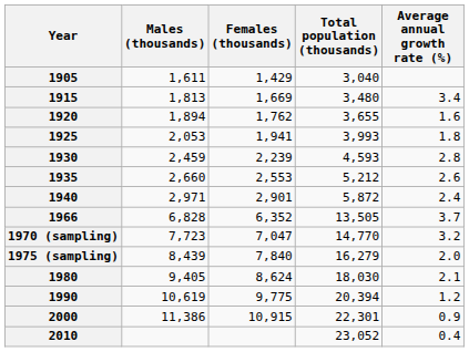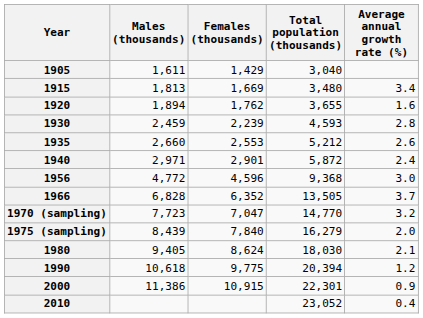 <table class="wikitable sortable">
 <tr>
 <th>Year</th>
 <th width="80pt">Males (thousands)</th>
 <th width="80pt">Females (thousands)</th>
 <th width="80pt">Total population (thousands)</th>
 <th width="80pt">Average annual growth rate (%)</th>
 </tr>
 <tr>
 <th>1905</th>
 <td align="right">1,611</td>
 <td align="right">1,429</td>
 <td align="right">3,040</td>
 <td align="right"></td>
 </tr>
 <tr>
 <th>1915</th>
 <td align="right">1,813</td>
 <td align="right">1,669</td>
 <td align="right">3,480</td>
 <td align="right">3.4</td>
 </tr>
 <tr>
 <th>1920</th>
 <td align="right">1,894</td>
 <td align="right">1,762</td>
 <td align="right">3,655</td>
 <td align="right">1.6</td>
 </tr>
 <tr>
-<th>1925</th>
-<td align="right">2,053</td>
-<td align="right">1,941</td>
-<td align="right">3,993</td>
-<td align="right">1.8</td>
-</tr>
-<tr>
 <th>1930</th>
 <td align="right">2,459</td>
 <td align="right">2,239</td>
 <td align="right">4,593</td>
 <td align="right">2.8</td>
 </tr>
 <tr>
 <th>1935</th>
 <td align="right">2,660</td>
 <td align="right">2,553</td>
 <td align="right">5,212</td>
 <td align="right">2.6</td>
 </tr>
 <tr>
 <th>1940</th>
 <td align="right">2,971</td>
 <td align="right">2,901</td>
 <td align="right">5,872</td>
 <td align="right">2.4</td>
+</tr>
+<tr>
+<th>1956</th>
+<td align="right">4,772</td>
+<td align="right">4,596</td>
+<td align="right">9,368</td>
+<td align="right">3.0</td>
 </tr>
 <tr>
 <th>1966</th>
 <td align="right">6,828</td>
 <td align="right">6,352</td>
 <td align="right">13,505</td>
 <td align="right">3.7</td>
 </tr>
 <tr>
 <th>1970 (sampling)</th>
 <td align="right">7,723</td>
 <td align="right">7,047</td>
 <td align="right">14,770</td>
 <td align="right">3.2</td>
 </tr>
 <tr>
 <th>1975 (sampling)</th>
 <td align="right">8,439</td>
 <td align="right">7,840</td>
 <td align="right">16,279</td>
 <td align="right">2.0</td>
 </tr>
 <tr>
 <th>1980</th>
 <td align="right">9,405</td>
 <td align="right">8,624</td>
 <td align="right">18,030</td>
 <td align="right">2.1</td>
 </tr>
 <tr>
 <th>1990</th>
-<td align="right">10,619</td>
+<td align="right">10,618</td>
 <td align="right">9,775</td>
 <td align="right">20,394</td>
 <td align="right">1.2</td>
 </tr>
 <tr>
 <th>2000</th>
 <td align="right">11,386</td>
 <td align="right">10,915</td>
 <td align="right">22,301</td>
 <td align="right">0.9</td>
 </tr>
 <tr>
 <th>2010</th>
 <td align="right"></td>
 <td align="right"></td>
 <td align="right">23,052</td>
 <td align="right">0.4</td>
 </tr>
 </table>
